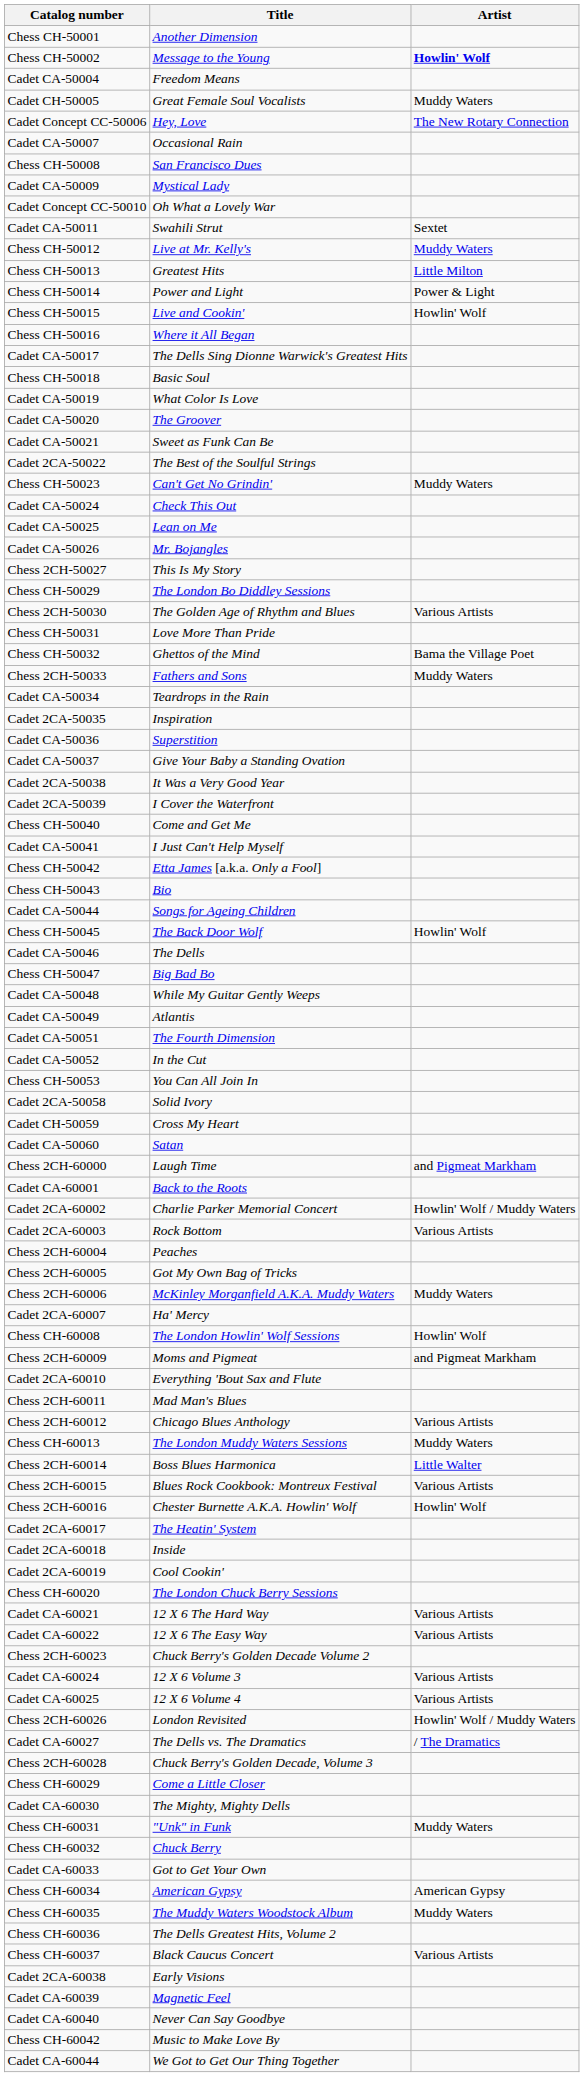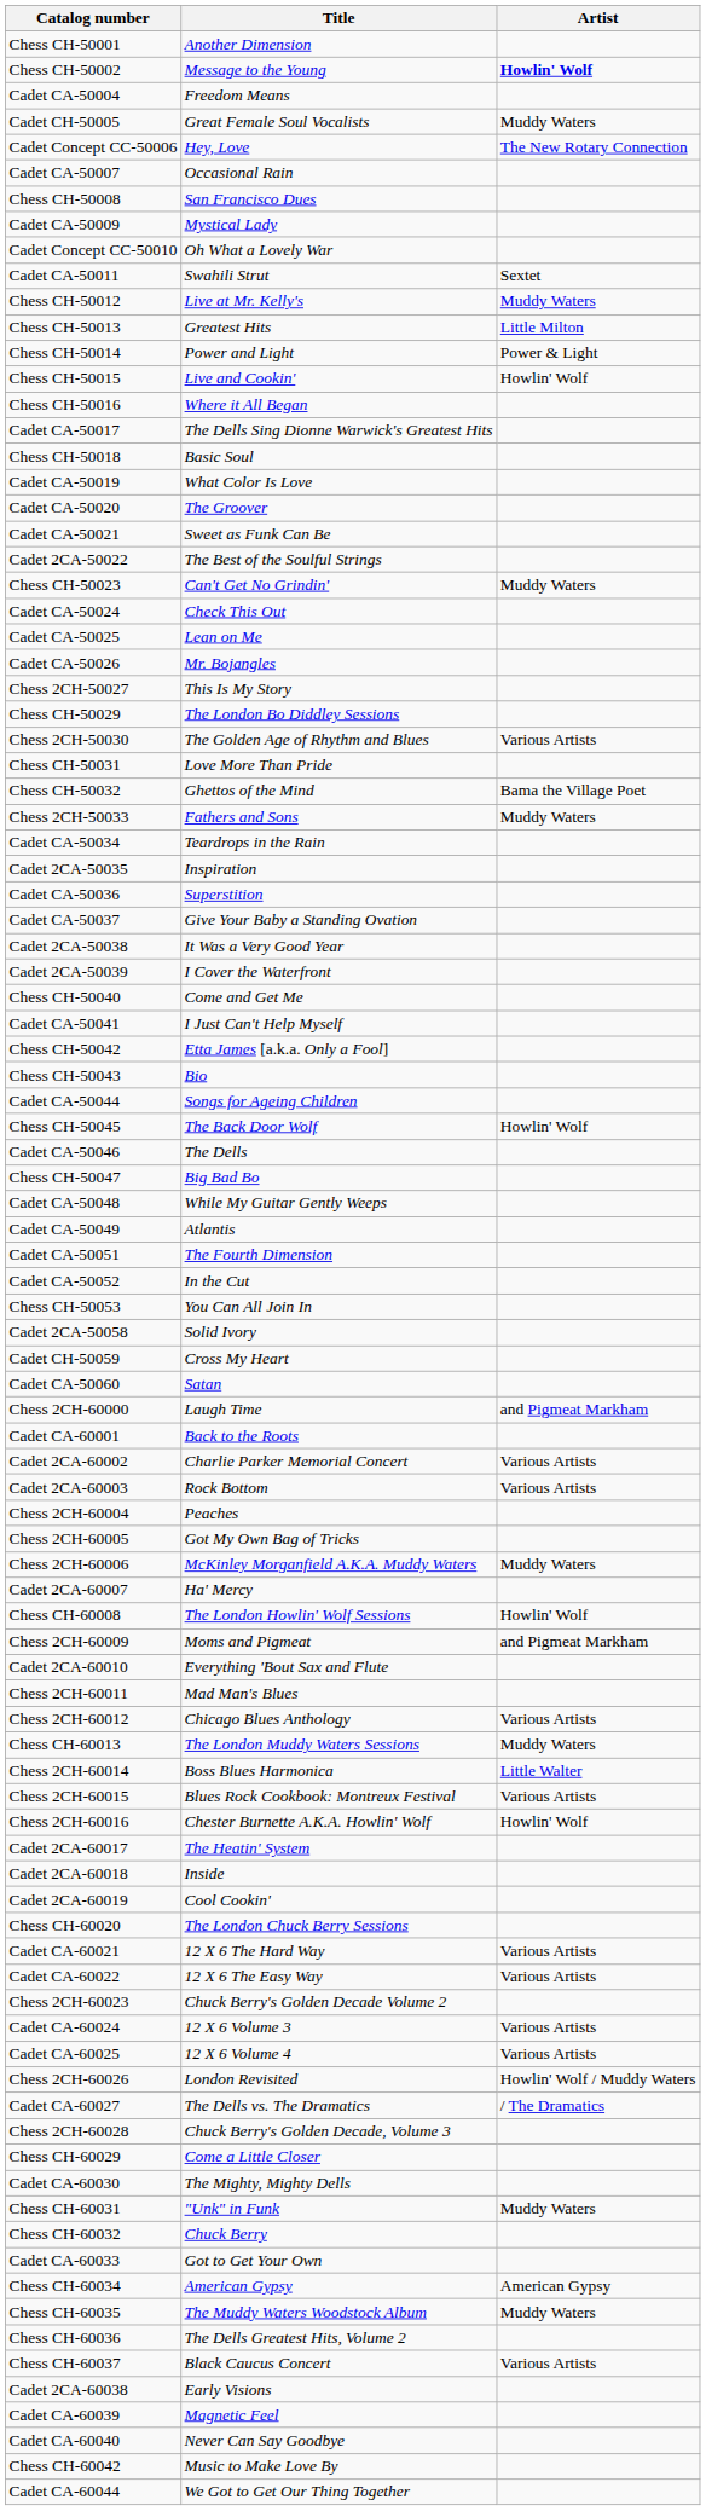 <table align="center" class="wikitable sortable" bgcolor="#cccccc" |>
 <tr>
 <th>Catalog number</th>
 <th>Title</th>
 <th>Artist</th>
 </tr>
 <tr>
 <td>Chess CH-50001</td>
 <td><em><a href='#'>Another Dimension</a></em></td>
 <td></td>
 </tr>
 <tr>
 <td>Chess CH-50002</td>
 <td><em><a href='#'>Message to the Young</a></em></td>
 <td><strong><a href='#'>Howlin' Wolf</a></strong></td>
 </tr>
 <tr>
 <td>Cadet CA-50004</td>
 <td><em>Freedom Means</em></td>
 <td></td>
 </tr>
 <tr>
 <td>Cadet CH-50005</td>
 <td><em>Great Female Soul Vocalists</em></td>
 <td>Muddy Waters</td>
 </tr>
 <tr>
 <td>Cadet Concept CC-50006</td>
 <td><em><a href='#'>Hey, Love</a></em></td>
 <td><a href='#'>The New Rotary Connection</a></td>
 </tr>
 <tr>
 <td>Cadet CA-50007</td>
 <td><em>Occasional Rain</em></td>
 <td></td>
 </tr>
 <tr>
 <td>Chess CH-50008</td>
 <td><em><a href='#'>San Francisco Dues</a></em></td>
 <td></td>
 </tr>
 <tr>
 <td>Cadet CA-50009</td>
 <td><em><a href='#'>Mystical Lady</a></em></td>
 <td></td>
 </tr>
 <tr>
 <td>Cadet Concept CC-50010</td>
 <td><em>Oh What a Lovely War</em></td>
 <td></td>
 </tr>
 <tr>
 <td>Cadet CA-50011</td>
 <td><em>Swahili Strut</em></td>
 <td> Sextet</td>
 </tr>
 <tr>
 <td>Chess CH-50012</td>
 <td><em><a href='#'>Live at Mr. Kelly's</a></em></td>
 <td><a href='#'>Muddy Waters</a></td>
 </tr>
 <tr>
 <td>Chess CH-50013</td>
 <td><em>Greatest Hits</em></td>
 <td><a href='#'>Little Milton</a></td>
 </tr>
 <tr>
 <td>Chess CH-50014</td>
 <td><em>Power and Light</em></td>
 <td>Power & Light</td>
 </tr>
 <tr>
 <td>Chess CH-50015</td>
 <td><em><a href='#'>Live and Cookin'</a></em></td>
 <td>Howlin' Wolf</td>
 </tr>
 <tr>
 <td>Chess CH-50016</td>
 <td><em><a href='#'>Where it All Began</a></em></td>
 <td></td>
 </tr>
 <tr>
 <td>Cadet CA-50017</td>
 <td><em>The Dells Sing Dionne Warwick's Greatest Hits</em></td>
 <td></td>
 </tr>
 <tr>
 <td>Chess CH-50018</td>
 <td><em>Basic Soul</em></td>
 <td></td>
 </tr>
 <tr>
 <td>Cadet CA-50019</td>
 <td><em>What Color Is Love</em></td>
 <td></td>
 </tr>
 <tr>
 <td>Cadet CA-50020</td>
 <td><em><a href='#'>The Groover</a></em></td>
 <td></td>
 </tr>
 <tr>
 <td>Cadet CA-50021</td>
 <td><em>Sweet as Funk Can Be</em></td>
 <td></td>
 </tr>
 <tr>
 <td>Cadet 2CA-50022</td>
 <td><em>The Best of the Soulful Strings</em></td>
 <td></td>
 </tr>
 <tr>
 <td>Chess CH-50023</td>
 <td><em><a href='#'>Can't Get No Grindin'</a></em></td>
 <td>Muddy Waters</td>
 </tr>
 <tr>
 <td>Cadet CA-50024</td>
 <td><em><a href='#'>Check This Out</a></em></td>
 <td></td>
 </tr>
 <tr>
 <td>Cadet CA-50025</td>
 <td><em><a href='#'>Lean on Me</a></em></td>
 <td></td>
 </tr>
 <tr>
 <td>Cadet CA-50026</td>
 <td><em><a href='#'>Mr. Bojangles</a></em></td>
 <td></td>
 </tr>
 <tr>
 <td>Chess 2CH-50027</td>
 <td><em>This Is My Story</em></td>
 <td></td>
 </tr>
 <tr>
 <td>Chess CH-50029</td>
 <td><em><a href='#'>The London Bo Diddley Sessions</a></em></td>
 <td></td>
 </tr>
 <tr>
 <td>Chess 2CH-50030</td>
 <td><em>The Golden Age of Rhythm and Blues</em></td>
 <td>Various Artists</td>
 </tr>
 <tr>
 <td>Chess CH-50031</td>
 <td><em>Love More Than Pride</em></td>
 <td></td>
 </tr>
 <tr>
 <td>Chess CH-50032</td>
 <td><em>Ghettos of the Mind</em></td>
 <td>Bama the Village Poet</td>
 </tr>
 <tr>
 <td>Chess 2CH-50033</td>
 <td><em><a href='#'>Fathers and Sons</a></em></td>
 <td>Muddy Waters</td>
 </tr>
 <tr>
 <td>Cadet CA-50034</td>
 <td><em>Teardrops in the Rain</em></td>
 <td></td>
 </tr>
 <tr>
 <td>Cadet 2CA-50035</td>
 <td><em>Inspiration</em></td>
 <td></td>
 </tr>
 <tr>
 <td>Cadet CA-50036</td>
 <td><em><a href='#'>Superstition</a></em></td>
 <td></td>
 </tr>
 <tr>
 <td>Cadet CA-50037</td>
 <td><em>Give Your Baby a Standing Ovation</em></td>
 <td></td>
 </tr>
 <tr>
 <td>Cadet 2CA-50038</td>
 <td><em>It Was a Very Good Year</em></td>
 <td></td>
 </tr>
 <tr>
 <td>Cadet 2CA-50039</td>
 <td><em>I Cover the Waterfront</em></td>
 <td></td>
 </tr>
 <tr>
 <td>Chess CH-50040</td>
 <td><em>Come and Get Me</em></td>
 <td></td>
 </tr>
 <tr>
 <td>Cadet CA-50041</td>
 <td><em>I Just Can't Help Myself</em></td>
 <td></td>
 </tr>
 <tr>
 <td>Chess CH-50042</td>
 <td><em><a href='#'>Etta James</a></em> [a.k.a. <em>Only a Fool</em>]</td>
 <td></td>
 </tr>
 <tr>
 <td>Chess CH-50043</td>
 <td><em><a href='#'>Bio</a></em></td>
 <td></td>
 </tr>
 <tr>
 <td>Cadet CA-50044</td>
 <td><em><a href='#'>Songs for Ageing Children</a></em></td>
 <td></td>
 </tr>
 <tr>
 <td>Chess CH-50045</td>
 <td><em><a href='#'>The Back Door Wolf</a></em></td>
 <td>Howlin' Wolf</td>
 </tr>
 <tr>
 <td>Cadet CA-50046</td>
 <td><em>The Dells</em></td>
 <td></td>
 </tr>
 <tr>
 <td>Chess CH-50047</td>
 <td><em><a href='#'>Big Bad Bo</a></em></td>
 <td></td>
 </tr>
 <tr>
 <td>Cadet CA-50048</td>
 <td><em>While My Guitar Gently Weeps</em></td>
 <td></td>
 </tr>
 <tr>
 <td>Cadet CA-50049</td>
 <td><em>Atlantis</em></td>
 <td></td>
 </tr>
 <tr>
 <td>Cadet CA-50051</td>
 <td><em><a href='#'>The Fourth Dimension</a></em></td>
 <td></td>
 </tr>
 <tr>
 <td>Cadet CA-50052</td>
 <td><em>In the Cut</em></td>
 <td></td>
 </tr>
 <tr>
 <td>Chess CH-50053</td>
 <td><em>You Can All Join In</em></td>
 <td></td>
 </tr>
 <tr>
 <td>Cadet 2CA-50058</td>
 <td><em>Solid Ivory</em></td>
 <td></td>
 </tr>
 <tr>
 <td>Cadet CH-50059</td>
 <td><em>Cross My Heart</em></td>
 <td></td>
 </tr>
 <tr>
 <td>Cadet CA-50060</td>
 <td><em><a href='#'>Satan</a></em></td>
 <td></td>
 </tr>
 <tr>
 <td>Chess 2CH-60000</td>
 <td><em>Laugh Time</em></td>
 <td> and <a href='#'>Pigmeat Markham</a></td>
 </tr>
 <tr>
 <td>Cadet CA-60001</td>
 <td><em><a href='#'>Back to the Roots</a></em></td>
 <td></td>
 </tr>
 <tr>
 <td>Cadet 2CA-60002</td>
 <td><em>Charlie Parker Memorial Concert</em></td>
-<td>Howlin' Wolf / Muddy Waters</td>
+<td>Various Artists</td>
 </tr>
 <tr>
 <td>Cadet 2CA-60003</td>
 <td><em>Rock Bottom</em></td>
 <td>Various Artists</td>
 </tr>
 <tr>
 <td>Chess 2CH-60004</td>
 <td><em>Peaches</em></td>
 <td></td>
 </tr>
 <tr>
 <td>Chess 2CH-60005</td>
 <td><em>Got My Own Bag of Tricks</em></td>
 <td></td>
 </tr>
 <tr>
 <td>Chess 2CH-60006</td>
 <td><em><a href='#'>McKinley Morganfield A.K.A. Muddy Waters</a></em></td>
 <td>Muddy Waters</td>
 </tr>
 <tr>
 <td>Cadet 2CA-60007</td>
 <td><em>Ha' Mercy</em></td>
 <td></td>
 </tr>
 <tr>
 <td>Chess CH-60008</td>
 <td><em><a href='#'>The London Howlin' Wolf Sessions</a></em></td>
 <td>Howlin' Wolf</td>
 </tr>
 <tr>
 <td>Chess 2CH-60009</td>
 <td><em>Moms and Pigmeat</em></td>
 <td> and Pigmeat Markham</td>
 </tr>
 <tr>
 <td>Cadet 2CA-60010</td>
 <td><em>Everything 'Bout Sax and Flute</em></td>
 <td></td>
 </tr>
 <tr>
 <td>Chess 2CH-60011</td>
 <td><em>Mad Man's Blues</em></td>
 <td></td>
 </tr>
 <tr>
 <td>Chess 2CH-60012</td>
 <td><em>Chicago Blues Anthology</em></td>
 <td>Various Artists</td>
 </tr>
 <tr>
 <td>Chess CH-60013</td>
 <td><em><a href='#'>The London Muddy Waters Sessions</a></em></td>
 <td>Muddy Waters</td>
 </tr>
 <tr>
 <td>Chess 2CH-60014</td>
 <td><em>Boss Blues Harmonica</em></td>
 <td><a href='#'>Little Walter</a></td>
 </tr>
 <tr>
 <td>Chess 2CH-60015</td>
 <td><em>Blues Rock Cookbook: Montreux Festival</em></td>
 <td>Various Artists</td>
 </tr>
 <tr>
 <td>Chess 2CH-60016</td>
 <td><em>Chester Burnette A.K.A. Howlin' Wolf</em></td>
 <td>Howlin' Wolf</td>
 </tr>
 <tr>
 <td>Cadet 2CA-60017</td>
 <td><em><a href='#'>The Heatin' System</a></em></td>
 <td></td>
 </tr>
 <tr>
 <td>Cadet 2CA-60018</td>
 <td><em>Inside</em></td>
 <td></td>
 </tr>
 <tr>
 <td>Cadet 2CA-60019</td>
 <td><em>Cool Cookin' </em></td>
 <td></td>
 </tr>
 <tr>
 <td>Chess CH-60020</td>
 <td><em><a href='#'>The London Chuck Berry Sessions</a></em></td>
 <td></td>
 </tr>
 <tr>
 <td>Cadet CA-60021</td>
 <td><em>12 X 6 The Hard Way</em></td>
 <td>Various Artists</td>
 </tr>
 <tr>
 <td>Cadet CA-60022</td>
 <td><em>12 X 6 The Easy Way</em></td>
 <td>Various Artists</td>
 </tr>
 <tr>
 <td>Chess 2CH-60023</td>
 <td><em>Chuck Berry's Golden Decade Volume 2</em></td>
 <td></td>
 </tr>
 <tr>
 <td>Cadet CA-60024</td>
 <td><em>12 X 6 Volume 3</em></td>
 <td>Various Artists</td>
 </tr>
 <tr>
 <td>Cadet CA-60025</td>
 <td><em>12 X 6 Volume 4</em></td>
 <td>Various Artists</td>
 </tr>
 <tr>
 <td>Chess 2CH-60026</td>
 <td><em>London Revisited</em></td>
 <td>Howlin' Wolf / Muddy Waters</td>
 </tr>
 <tr>
 <td>Cadet CA-60027</td>
 <td><em>The Dells vs. The Dramatics</em></td>
 <td> / <a href='#'>The Dramatics</a></td>
 </tr>
 <tr>
 <td>Chess 2CH-60028</td>
 <td><em>Chuck Berry's Golden Decade, Volume 3</em></td>
 <td></td>
 </tr>
 <tr>
 <td>Chess CH-60029</td>
 <td><em><a href='#'>Come a Little Closer</a></em></td>
 <td></td>
 </tr>
 <tr>
 <td>Cadet CA-60030</td>
 <td><em>The Mighty, Mighty Dells</em></td>
 <td></td>
 </tr>
 <tr>
 <td>Chess CH-60031</td>
 <td><em><a href='#'>"Unk" in Funk</a></em></td>
 <td>Muddy Waters</td>
 </tr>
 <tr>
 <td>Chess CH-60032</td>
 <td><em><a href='#'>Chuck Berry</a></em></td>
 <td></td>
 </tr>
 <tr>
 <td>Cadet CA-60033</td>
 <td><em>Got to Get Your Own</em></td>
 <td></td>
 </tr>
 <tr>
 <td>Chess CH-60034</td>
 <td><em><a href='#'>American Gypsy</a></em></td>
 <td>American Gypsy</td>
 </tr>
 <tr>
 <td>Chess CH-60035</td>
 <td><em><a href='#'>The Muddy Waters Woodstock Album</a></em></td>
 <td>Muddy Waters</td>
 </tr>
 <tr>
 <td>Chess CH-60036</td>
 <td><em>The Dells Greatest Hits, Volume 2</em></td>
 <td></td>
 </tr>
 <tr>
 <td>Chess CH-60037</td>
 <td><em>Black Caucus Concert</em></td>
 <td>Various Artists</td>
 </tr>
 <tr>
 <td>Cadet 2CA-60038</td>
 <td><em>Early Visions</em></td>
 <td></td>
 </tr>
 <tr>
 <td>Cadet CA-60039</td>
 <td><em><a href='#'>Magnetic Feel</a></em></td>
 <td></td>
 </tr>
 <tr>
 <td>Cadet CA-60040</td>
 <td><em>Never Can Say Goodbye</em></td>
 <td></td>
 </tr>
 <tr>
 <td>Chess CH-60042</td>
 <td><em>Music to Make Love By</em></td>
 <td></td>
 </tr>
 <tr>
 <td>Cadet CA-60044</td>
 <td><em>We Got to Get Our Thing Together</em></td>
 <td></td>
 </tr>
 </table>
